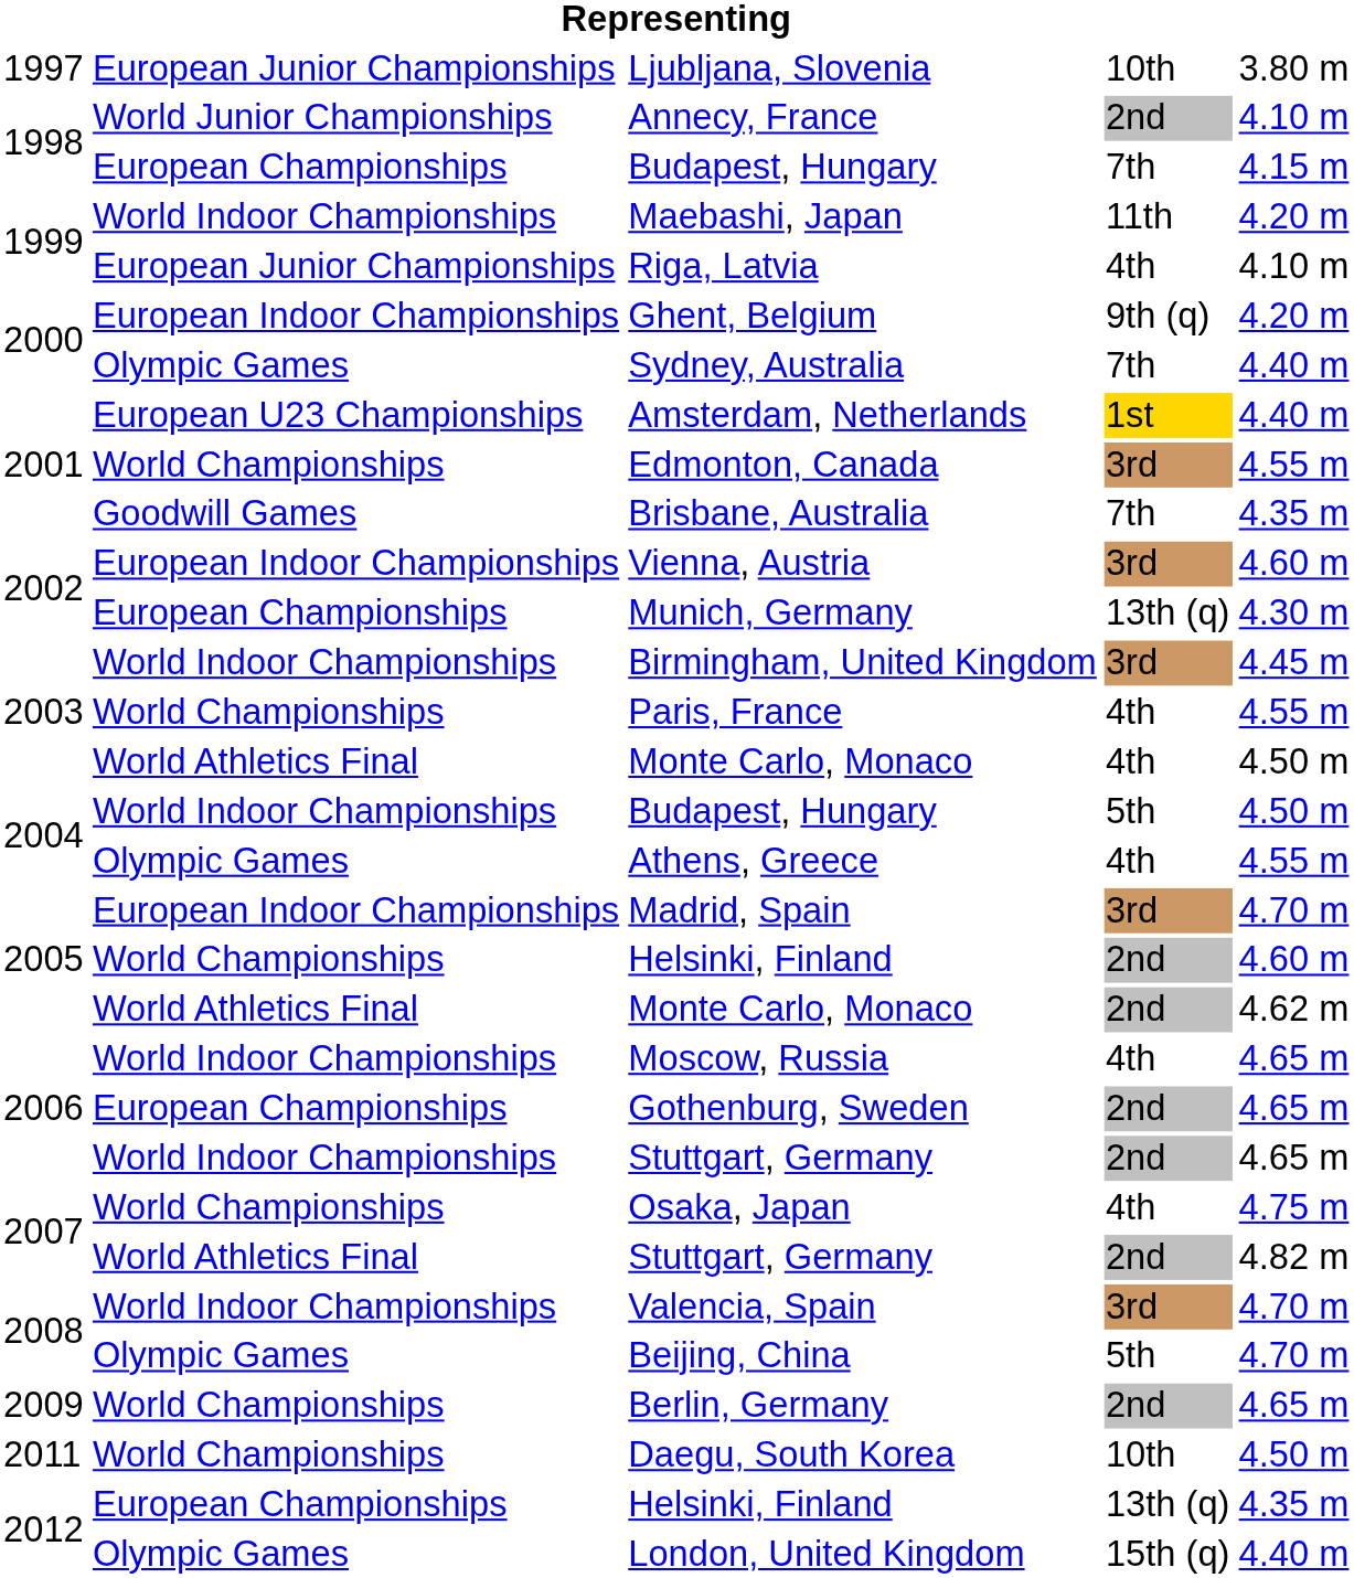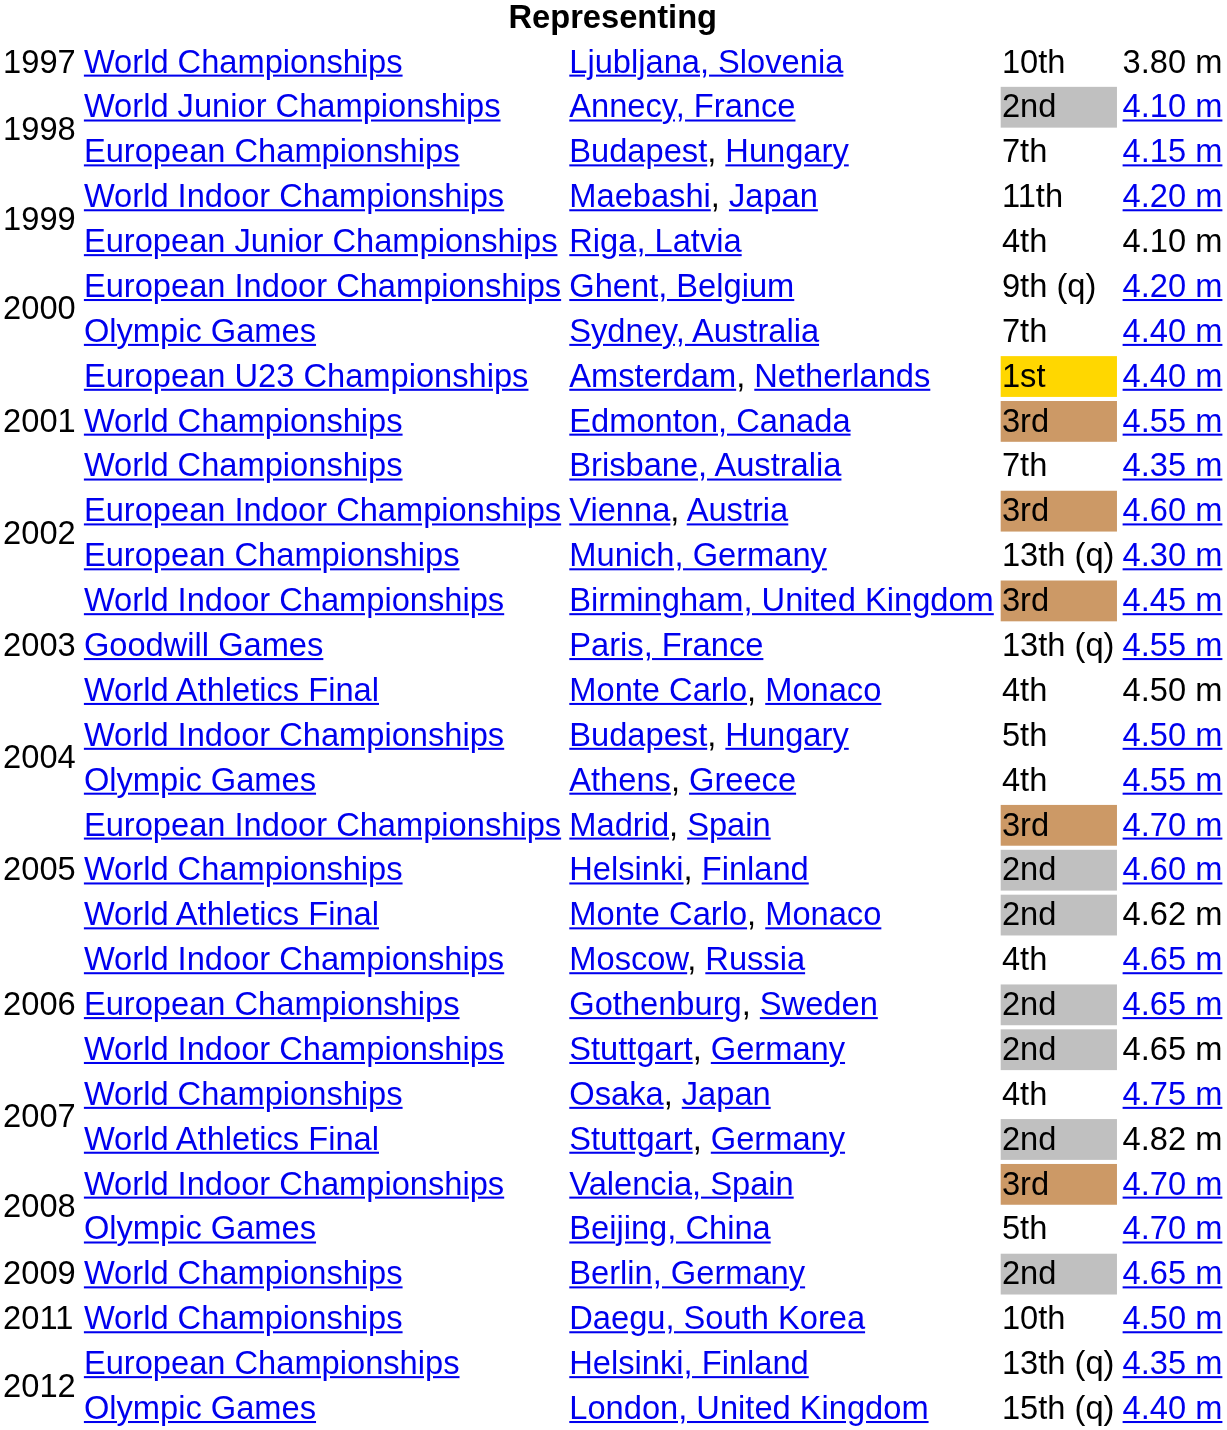 <table>
 <tr>
 <th colspan="5">Representing </th>
 </tr>
 <tr>
 <td>1997</td>
-<td><a href='#'>European Junior Championships</a></td>
+<td><a href='#'>World Championships</a></td>
 <td><a href='#'>Ljubljana, Slovenia</a></td>
 <td>10th</td>
 <td>3.80 m</td>
 </tr>
 <tr>
 <td rowspan=2>1998</td>
 <td><a href='#'>World Junior Championships</a></td>
 <td><a href='#'>Annecy, France</a></td>
 <td bgcolor="silver">2nd</td>
 <td><a href='#'>4.10 m</a></td>
 </tr>
 <tr>
 <td><a href='#'>European Championships</a></td>
 <td><a href='#'>Budapest</a>, <a href='#'>Hungary</a></td>
 <td>7th</td>
 <td><a href='#'>4.15 m</a></td>
 </tr>
 <tr>
 <td rowspan=2>1999</td>
 <td><a href='#'>World Indoor Championships</a></td>
 <td><a href='#'>Maebashi</a>, <a href='#'>Japan</a></td>
 <td>11th</td>
 <td><a href='#'>4.20 m</a></td>
 </tr>
 <tr>
 <td><a href='#'>European Junior Championships</a></td>
 <td><a href='#'>Riga, Latvia</a></td>
 <td>4th</td>
 <td>4.10 m</td>
 </tr>
 <tr>
 <td rowspan=2>2000</td>
 <td><a href='#'>European Indoor Championships</a></td>
 <td><a href='#'>Ghent, Belgium</a></td>
 <td>9th (q)</td>
 <td><a href='#'>4.20 m</a></td>
 </tr>
 <tr>
 <td><a href='#'>Olympic Games</a></td>
 <td><a href='#'>Sydney, Australia</a></td>
 <td>7th</td>
 <td><a href='#'>4.40 m</a></td>
 </tr>
 <tr>
 <td rowspan=3>2001</td>
 <td><a href='#'>European U23 Championships</a></td>
 <td><a href='#'>Amsterdam</a>, <a href='#'>Netherlands</a></td>
 <td bgcolor="gold">1st</td>
 <td><a href='#'>4.40 m</a></td>
 </tr>
 <tr>
 <td><a href='#'>World Championships</a></td>
 <td><a href='#'>Edmonton, Canada</a></td>
 <td bgcolor=CC9966>3rd</td>
 <td><a href='#'>4.55 m</a></td>
 </tr>
 <tr>
-<td><a href='#'>Goodwill Games</a></td>
+<td><a href='#'>World Championships</a></td>
 <td><a href='#'>Brisbane, Australia</a></td>
 <td>7th</td>
 <td><a href='#'>4.35 m</a></td>
 </tr>
 <tr>
 <td rowspan=2>2002</td>
 <td><a href='#'>European Indoor Championships</a></td>
 <td><a href='#'>Vienna</a>, <a href='#'>Austria</a></td>
 <td bgcolor=CC9966>3rd</td>
 <td><a href='#'>4.60 m</a></td>
 </tr>
 <tr>
 <td><a href='#'>European Championships</a></td>
 <td><a href='#'>Munich, Germany</a></td>
 <td>13th (q)</td>
 <td><a href='#'>4.30 m</a></td>
 </tr>
 <tr>
 <td rowspan=3>2003</td>
 <td><a href='#'>World Indoor Championships</a></td>
 <td><a href='#'>Birmingham, United Kingdom</a></td>
 <td bgcolor=CC9966>3rd</td>
 <td><a href='#'>4.45 m</a></td>
 </tr>
 <tr>
-<td><a href='#'>World Championships</a></td>
+<td><a href='#'>Goodwill Games</a></td>
 <td><a href='#'>Paris, France</a></td>
-<td>4th</td>
+<td>13th (q)</td>
 <td><a href='#'>4.55 m</a></td>
 </tr>
 <tr>
 <td><a href='#'>World Athletics Final</a></td>
 <td><a href='#'>Monte Carlo</a>, <a href='#'>Monaco</a></td>
 <td>4th</td>
 <td>4.50 m</td>
 </tr>
 <tr>
 <td rowspan=2>2004</td>
 <td><a href='#'>World Indoor Championships</a></td>
 <td><a href='#'>Budapest</a>, <a href='#'>Hungary</a></td>
 <td>5th</td>
 <td><a href='#'>4.50 m</a></td>
 </tr>
 <tr>
 <td><a href='#'>Olympic Games</a></td>
 <td><a href='#'>Athens</a>, <a href='#'>Greece</a></td>
 <td>4th</td>
 <td><a href='#'>4.55 m</a></td>
 </tr>
 <tr>
 <td rowspan=3>2005</td>
 <td><a href='#'>European Indoor Championships</a></td>
 <td><a href='#'>Madrid</a>, <a href='#'>Spain</a></td>
 <td bgcolor=CC9966>3rd</td>
 <td><a href='#'>4.70 m</a></td>
 </tr>
 <tr>
 <td><a href='#'>World Championships</a></td>
 <td><a href='#'>Helsinki</a>, <a href='#'>Finland</a></td>
 <td bgcolor="silver">2nd</td>
 <td><a href='#'>4.60 m</a></td>
 </tr>
 <tr>
 <td><a href='#'>World Athletics Final</a></td>
 <td><a href='#'>Monte Carlo</a>, <a href='#'>Monaco</a></td>
 <td bgcolor="silver">2nd</td>
 <td>4.62 m</td>
 </tr>
 <tr>
 <td rowspan=3>2006</td>
 <td><a href='#'>World Indoor Championships</a></td>
 <td><a href='#'>Moscow</a>, <a href='#'>Russia</a></td>
 <td>4th</td>
 <td><a href='#'>4.65 m</a></td>
 </tr>
 <tr>
 <td><a href='#'>European Championships</a></td>
 <td><a href='#'>Gothenburg</a>, <a href='#'>Sweden</a></td>
 <td bgcolor="silver">2nd</td>
 <td><a href='#'>4.65 m</a></td>
 </tr>
 <tr>
 <td><a href='#'>World Indoor Championships</a></td>
 <td><a href='#'>Stuttgart</a>, <a href='#'>Germany</a></td>
 <td bgcolor="silver">2nd</td>
 <td>4.65 m</td>
 </tr>
 <tr>
 <td rowspan=2>2007</td>
 <td><a href='#'>World Championships</a></td>
 <td><a href='#'>Osaka</a>, <a href='#'>Japan</a></td>
 <td>4th</td>
 <td><a href='#'>4.75 m</a></td>
 </tr>
 <tr>
 <td><a href='#'>World Athletics Final</a></td>
 <td><a href='#'>Stuttgart</a>, <a href='#'>Germany</a></td>
 <td bgcolor="silver">2nd</td>
 <td>4.82 m</td>
 </tr>
 <tr>
 <td rowspan=2>2008</td>
 <td><a href='#'>World Indoor Championships</a></td>
 <td><a href='#'>Valencia, Spain</a></td>
 <td bgcolor=CC9966>3rd</td>
 <td><a href='#'>4.70 m</a></td>
 </tr>
 <tr>
 <td><a href='#'>Olympic Games</a></td>
 <td><a href='#'>Beijing, China</a></td>
 <td>5th</td>
 <td><a href='#'>4.70 m</a></td>
 </tr>
 <tr>
 <td>2009</td>
 <td><a href='#'>World Championships</a></td>
 <td><a href='#'>Berlin, Germany</a></td>
 <td bgcolor="silver">2nd</td>
 <td><a href='#'>4.65 m</a></td>
 </tr>
 <tr>
 <td>2011</td>
 <td><a href='#'>World Championships</a></td>
 <td><a href='#'>Daegu, South Korea</a></td>
 <td>10th</td>
 <td><a href='#'>4.50 m</a></td>
 </tr>
 <tr>
 <td rowspan=2>2012</td>
 <td><a href='#'>European Championships</a></td>
 <td><a href='#'>Helsinki, Finland</a></td>
 <td>13th (q)</td>
 <td><a href='#'>4.35 m</a></td>
 </tr>
 <tr>
 <td><a href='#'>Olympic Games</a></td>
 <td><a href='#'>London, United Kingdom</a></td>
 <td>15th (q)</td>
 <td><a href='#'>4.40 m</a></td>
 </tr>
 </table>
